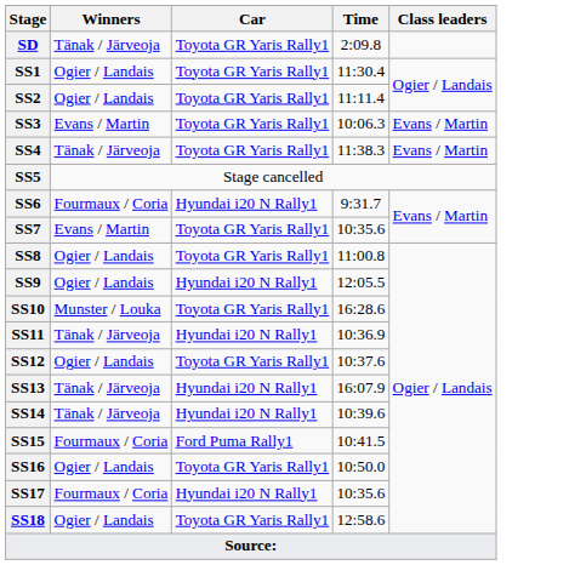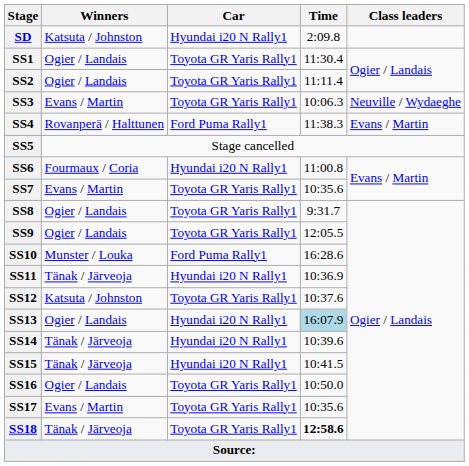 <table class="wikitable" style="font-size:85%">
 <tr>
 <th>Stage</th>
 <th>Winners</th>
 <th>Car</th>
 <th>Time</th>
 <th>Class leaders</th>
 </tr>
 <tr>
 <th><a href='#'>SD</a></th>
-<td><a href='#'>Tänak</a> / <a href='#'>Järveoja</a></td>
-<td><a href='#'>Toyota GR Yaris Rally1</a></td>
+<td><a href='#'>Katsuta</a> / <a href='#'>Johnston</a></td>
+<td><a href='#'>Hyundai i20 N Rally1</a></td>
 <td align="center">2:09.8</td>
 <td></td>
 </tr>
 <tr>
 <th>SS1</th>
 <td><a href='#'>Ogier</a> / <a href='#'>Landais</a></td>
 <td><a href='#'>Toyota GR Yaris Rally1</a></td>
 <td align="center">11:30.4</td>
 <td rowspan="2"><a href='#'>Ogier</a> / <a href='#'>Landais</a></td>
 </tr>
 <tr>
 <th>SS2</th>
 <td><a href='#'>Ogier</a> / <a href='#'>Landais</a></td>
 <td><a href='#'>Toyota GR Yaris Rally1</a></td>
 <td align="center">11:11.4</td>
 </tr>
 <tr>
 <th>SS3</th>
 <td><a href='#'>Evans</a> / <a href='#'>Martin</a></td>
 <td><a href='#'>Toyota GR Yaris Rally1</a></td>
 <td align="center">10:06.3</td>
-<td><a href='#'>Evans</a> / <a href='#'>Martin</a></td>
+<td><a href='#'>Neuville</a> / <a href='#'>Wydaeghe</a></td>
 </tr>
 <tr>
 <th>SS4</th>
-<td><a href='#'>Tänak</a> / <a href='#'>Järveoja</a></td>
-<td><a href='#'>Toyota GR Yaris Rally1</a></td>
+<td><a href='#'>Rovanperä</a> / <a href='#'>Halttunen</a></td>
+<td><a href='#'>Ford Puma Rally1</a></td>
 <td align="center">11:38.3</td>
 <td><a href='#'>Evans</a> / <a href='#'>Martin</a></td>
 </tr>
 <tr>
 <th>SS5</th>
 <td align="center" colspan="4">Stage cancelled</td>
 </tr>
 <tr>
 <th>SS6</th>
 <td><a href='#'>Fourmaux</a> / <a href='#'>Coria</a></td>
 <td><a href='#'>Hyundai i20 N Rally1</a></td>
-<td align="center">9:31.7</td>
+<td align="center">11:00.8</td>
 <td rowspan="2"><a href='#'>Evans</a> / <a href='#'>Martin</a></td>
 </tr>
 <tr>
 <th>SS7</th>
 <td><a href='#'>Evans</a> / <a href='#'>Martin</a></td>
 <td><a href='#'>Toyota GR Yaris Rally1</a></td>
 <td align="center">10:35.6</td>
 </tr>
 <tr>
 <th>SS8</th>
 <td><a href='#'>Ogier</a> / <a href='#'>Landais</a></td>
 <td><a href='#'>Toyota GR Yaris Rally1</a></td>
-<td align="center">11:00.8</td>
+<td align="center">9:31.7</td>
 <td rowspan="11"><a href='#'>Ogier</a> / <a href='#'>Landais</a></td>
 </tr>
 <tr>
 <th>SS9</th>
 <td><a href='#'>Ogier</a> / <a href='#'>Landais</a></td>
-<td><a href='#'>Hyundai i20 N Rally1</a></td>
+<td><a href='#'>Toyota GR Yaris Rally1</a></td>
 <td align="center">12:05.5</td>
 </tr>
 <tr>
 <th>SS10</th>
 <td><a href='#'>Munster</a> / <a href='#'>Louka</a></td>
-<td><a href='#'>Toyota GR Yaris Rally1</a></td>
+<td><a href='#'>Ford Puma Rally1</a></td>
 <td align="center">16:28.6</td>
 </tr>
 <tr>
 <th>SS11</th>
 <td><a href='#'>Tänak</a> / <a href='#'>Järveoja</a></td>
 <td><a href='#'>Hyundai i20 N Rally1</a></td>
 <td align="center">10:36.9</td>
 </tr>
 <tr>
 <th>SS12</th>
-<td><a href='#'>Ogier</a> / <a href='#'>Landais</a></td>
+<td><a href='#'>Katsuta</a> / <a href='#'>Johnston</a></td>
 <td><a href='#'>Toyota GR Yaris Rally1</a></td>
 <td align="center">10:37.6</td>
 </tr>
 <tr>
 <th>SS13</th>
-<td><a href='#'>Tänak</a> / <a href='#'>Järveoja</a></td>
+<td><a href='#'>Ogier</a> / <a href='#'>Landais</a></td>
 <td><a href='#'>Hyundai i20 N Rally1</a></td>
-<td align="center">16:07.9</td>
+<td align="center" style="background: lightblue;">16:07.9</td>
 </tr>
 <tr>
 <th>SS14</th>
 <td><a href='#'>Tänak</a> / <a href='#'>Järveoja</a></td>
 <td><a href='#'>Hyundai i20 N Rally1</a></td>
 <td align="center">10:39.6</td>
 </tr>
 <tr>
 <th>SS15</th>
-<td><a href='#'>Fourmaux</a> / <a href='#'>Coria</a></td>
-<td><a href='#'>Ford Puma Rally1</a></td>
+<td><a href='#'>Tänak</a> / <a href='#'>Järveoja</a></td>
+<td><a href='#'>Hyundai i20 N Rally1</a></td>
 <td align="center">10:41.5</td>
 </tr>
 <tr>
 <th>SS16</th>
 <td><a href='#'>Ogier</a> / <a href='#'>Landais</a></td>
 <td><a href='#'>Toyota GR Yaris Rally1</a></td>
 <td align="center">10:50.0</td>
 </tr>
 <tr>
 <th>SS17</th>
-<td><a href='#'>Fourmaux</a> / <a href='#'>Coria</a></td>
-<td><a href='#'>Hyundai i20 N Rally1</a></td>
+<td><a href='#'>Evans</a> / <a href='#'>Martin</a></td>
+<td><a href='#'>Toyota GR Yaris Rally1</a></td>
 <td align="center">10:35.6</td>
 </tr>
 <tr>
 <th><a href='#'>SS18</a></th>
-<td><a href='#'>Ogier</a> / <a href='#'>Landais</a></td>
+<td><a href='#'>Tänak</a> / <a href='#'>Järveoja</a></td>
 <td><a href='#'>Toyota GR Yaris Rally1</a></td>
-<td align="center">12:58.6</td>
+<td align="center"><strong>12:58.6</strong></td>
 </tr>
 <tr>
 <td style="background-color:#EAECF0; text-align:center" colspan="5"><strong>Source:</strong></td>
 </tr>
 </table>
